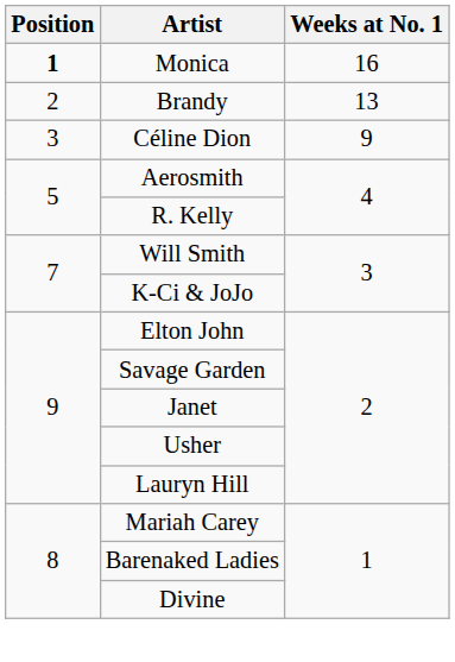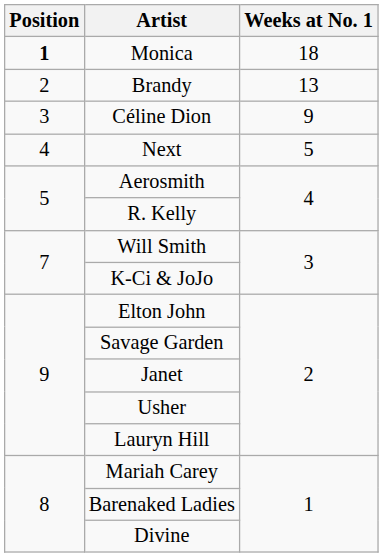 <table class="wikitable plainrowheaders" style="text-align:center;">
 <tr>
 <th>Position</th>
 <th>Artist</th>
 <th>Weeks at No. 1</th>
 </tr>
 <tr>
 <td><strong>1</strong></td>
 <td>Monica</td>
-<td>16</td>
+<td>18</td>
 </tr>
 <tr>
 <td>2</td>
 <td>Brandy</td>
 <td>13</td>
 </tr>
 <tr>
 <td>3</td>
 <td>Céline Dion</td>
 <td>9</td>
+</tr>
+<tr>
+<td>4</td>
+<td>Next</td>
+<td>5</td>
 </tr>
 <tr>
 <td rowspan=2>5</td>
 <td>Aerosmith</td>
 <td rowspan=2>4</td>
 </tr>
 <tr>
 <td>R. Kelly</td>
 </tr>
 <tr>
 <td rowspan=2>7</td>
 <td>Will Smith</td>
 <td rowspan=2>3</td>
 </tr>
 <tr>
 <td>K-Ci & JoJo</td>
 </tr>
 <tr>
 <td rowspan=5>9</td>
 <td>Elton John</td>
 <td rowspan=5>2</td>
 </tr>
 <tr>
 <td>Savage Garden</td>
 </tr>
 <tr>
 <td>Janet</td>
 </tr>
 <tr>
 <td>Usher</td>
 </tr>
 <tr>
 <td>Lauryn Hill</td>
 </tr>
 <tr>
 <td rowspan=3>8</td>
 <td>Mariah Carey</td>
 <td rowspan=3>1</td>
 </tr>
 <tr>
 <td>Barenaked Ladies</td>
 </tr>
 <tr>
 <td>Divine</td>
 </tr>
 </table>
